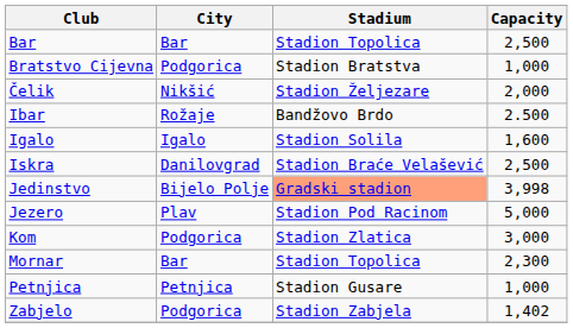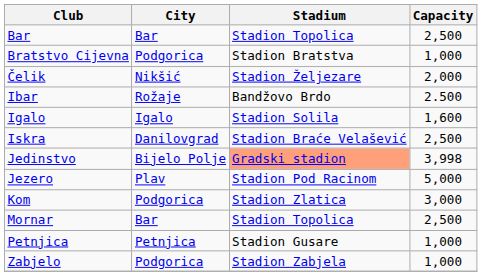 <table class="wikitable sortable">
 <tr>
 <th>Club</th>
 <th>City</th>
 <th>Stadium</th>
 <th>Capacity</th>
 </tr>
 <tr>
 <td><a href='#'>Bar</a></td>
 <td><a href='#'>Bar</a></td>
 <td><a href='#'>Stadion Topolica</a></td>
 <td align="center">2,500</td>
 </tr>
 <tr>
 <td><a href='#'>Bratstvo Cijevna</a></td>
 <td><a href='#'>Podgorica</a></td>
 <td>Stadion Bratstva</td>
 <td align="center">1,000</td>
 </tr>
 <tr>
 <td><a href='#'>Čelik</a></td>
 <td><a href='#'>Nikšić</a></td>
 <td><a href='#'>Stadion Željezare</a></td>
 <td align="center">2,000</td>
 </tr>
 <tr>
 <td><a href='#'>Ibar</a></td>
 <td><a href='#'>Rožaje</a></td>
 <td>Bandžovo Brdo</td>
 <td align="center">2.500</td>
 </tr>
 <tr>
 <td><a href='#'>Igalo</a></td>
 <td><a href='#'>Igalo</a></td>
 <td><a href='#'>Stadion Solila</a></td>
 <td align="center">1,600</td>
 </tr>
 <tr>
 <td><a href='#'>Iskra</a></td>
 <td><a href='#'>Danilovgrad</a></td>
 <td><a href='#'>Stadion Braće Velašević</a></td>
 <td align="center">2,500</td>
 </tr>
 <tr>
 <td><a href='#'>Jedinstvo</a></td>
 <td><a href='#'>Bijelo Polje</a></td>
 <td style="background: lightsalmon;"><a href='#'>Gradski stadion</a></td>
 <td align="center">3,998</td>
 </tr>
 <tr>
 <td><a href='#'>Jezero</a></td>
 <td><a href='#'>Plav</a></td>
 <td><a href='#'>Stadion Pod Racinom</a></td>
 <td align="center">5,000</td>
 </tr>
 <tr>
 <td><a href='#'>Kom</a></td>
 <td><a href='#'>Podgorica</a></td>
 <td><a href='#'>Stadion Zlatica</a></td>
 <td align="center">3,000</td>
 </tr>
 <tr>
 <td><a href='#'>Mornar</a></td>
 <td><a href='#'>Bar</a></td>
 <td><a href='#'>Stadion Topolica</a></td>
-<td align="center">2,300</td>
+<td align="center">2,500</td>
 </tr>
 <tr>
 <td><a href='#'>Petnjica</a></td>
 <td><a href='#'>Petnjica</a></td>
 <td>Stadion Gusare</td>
 <td align="center">1,000</td>
 </tr>
 <tr>
 <td><a href='#'>Zabjelo</a></td>
 <td><a href='#'>Podgorica</a></td>
 <td><a href='#'>Stadion Zabjela</a></td>
-<td align="center">1,402</td>
+<td align="center">1,000</td>
 </tr>
 <tr>
 </tr>
 </table>
